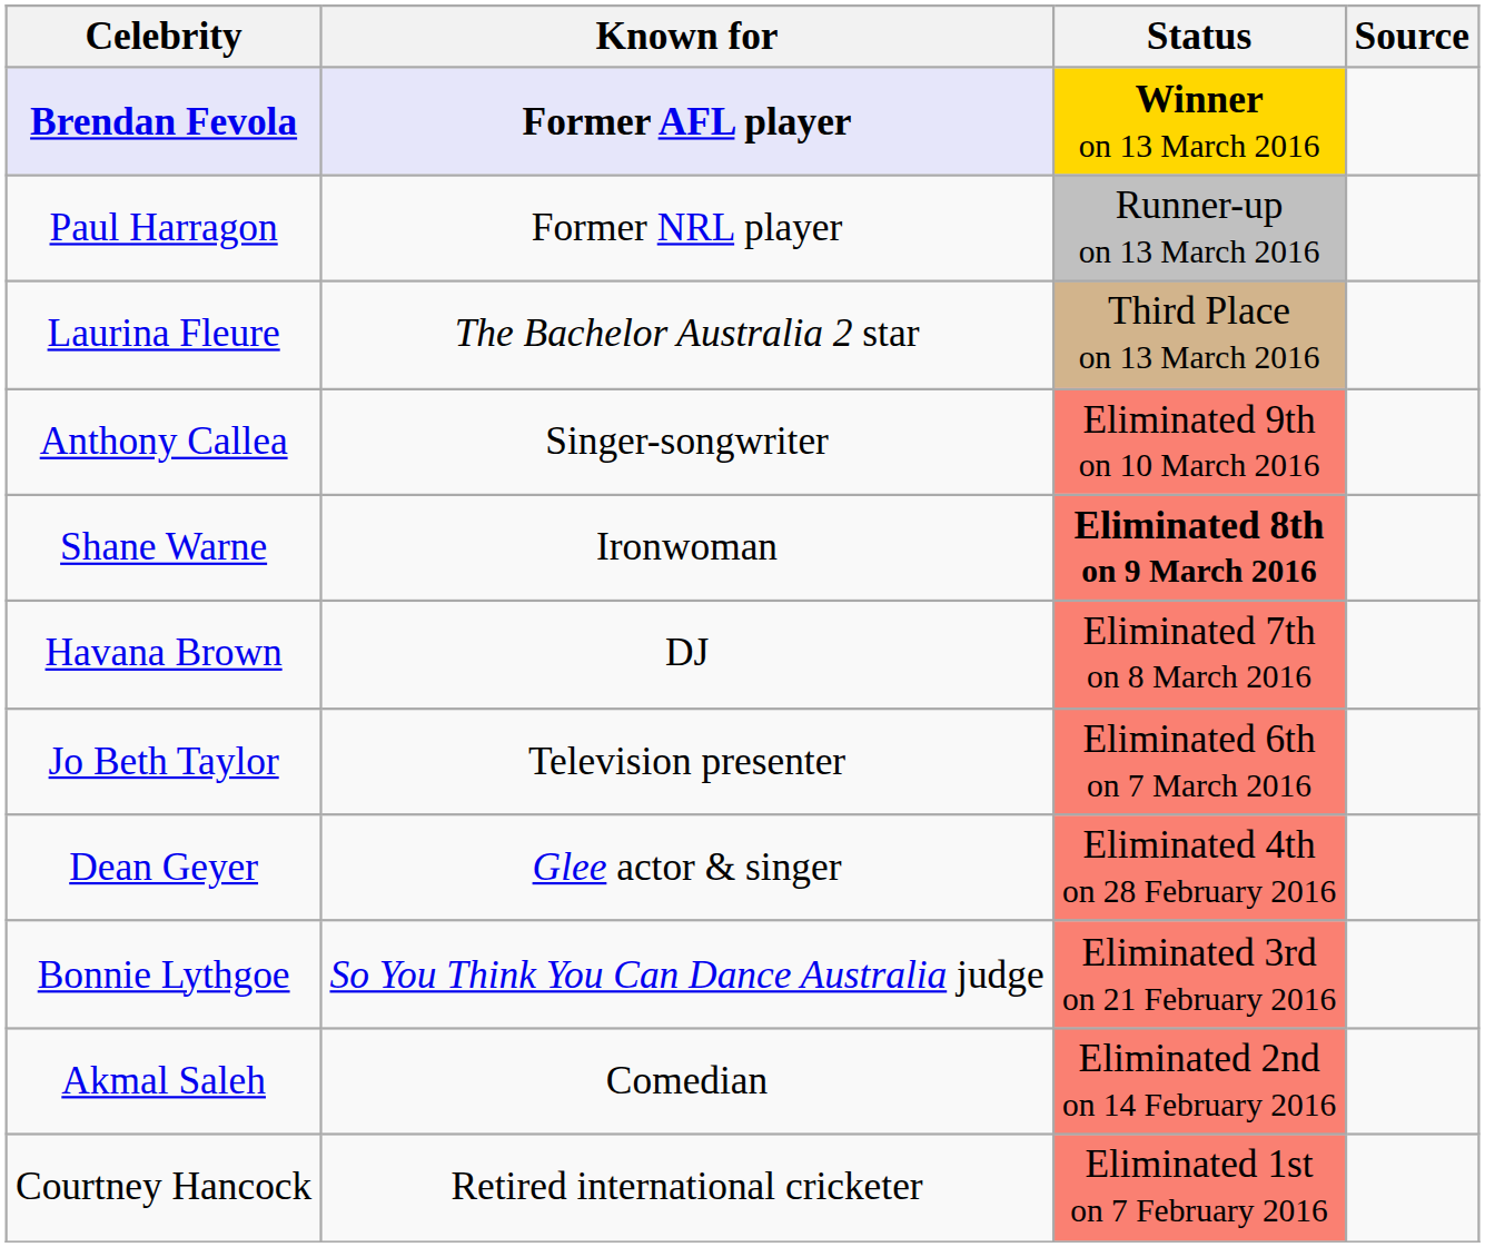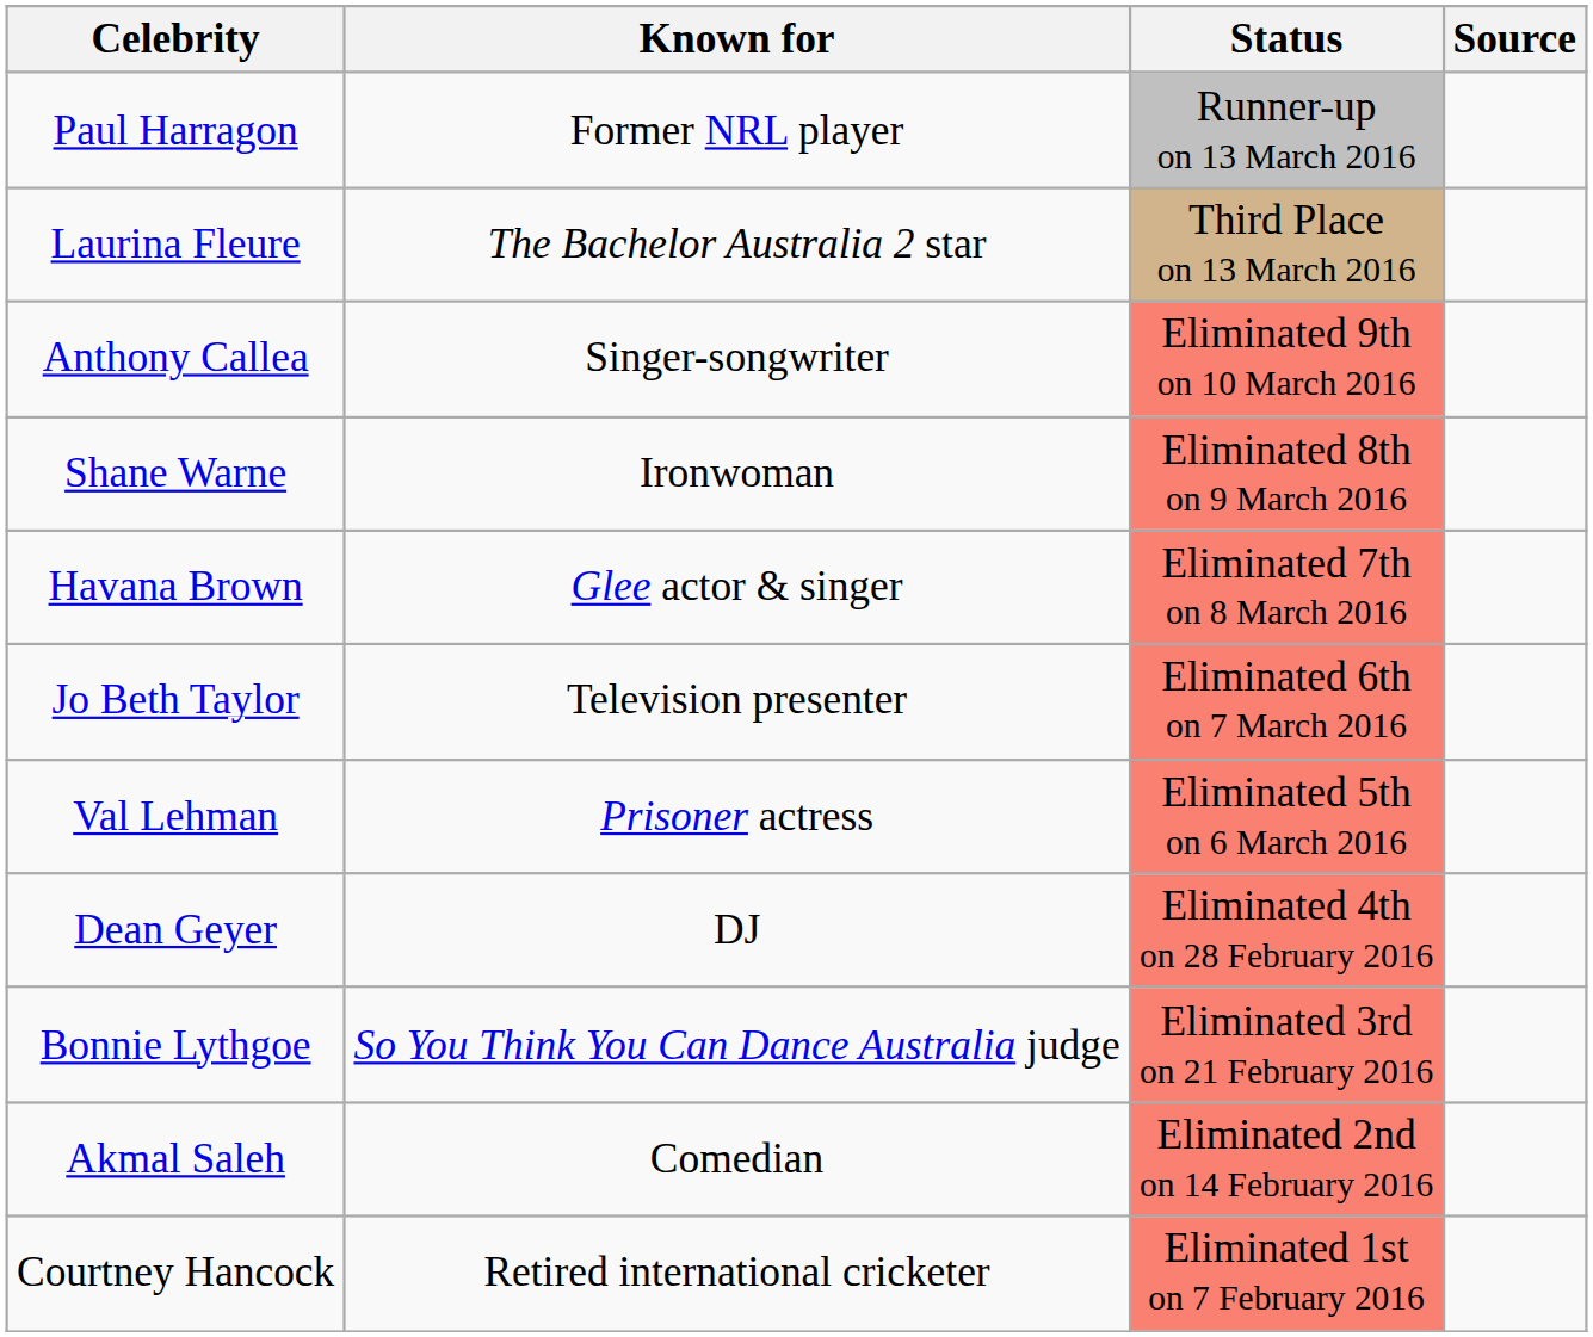 <table class="wikitable" style="margin:auto; text-align:center;">
 <tr>
 <th scope="col">Celebrity</th>
 <th scope="col">Known for</th>
 <th scope="col">Status</th>
 <th scops="col">Source</th>
-</tr>
-<tr>
-<td bgcolor=lavender><strong><a href='#'>Brendan Fevola</a></strong></td>
-<td bgcolor=lavender><strong>Former <a href='#'>AFL</a> player</strong></td>
-<td bgcolor=gold><strong>Winner</strong><br><small>on 13 March 2016</small></td>
-<td></td>
 </tr>
 <tr>
 <td><a href='#'>Paul Harragon</a></td>
 <td>Former <a href='#'>NRL</a> player</td>
 <td bgcolor=silver>Runner-up<br><small>on 13 March 2016</small></td>
 <td></td>
 </tr>
 <tr>
 <td><a href='#'>Laurina Fleure</a></td>
 <td><em>The Bachelor Australia 2</em> star</td>
 <td style=background:tan>Third Place<br><small>on 13 March 2016</small></td>
 <td></td>
 </tr>
 <tr>
 <td><a href='#'>Anthony Callea</a></td>
 <td>Singer-songwriter</td>
 <td style=background:salmon>Eliminated 9th<br><small>on 10 March 2016</small></td>
 <td></td>
 </tr>
 <tr>
 <td><a href='#'>Shane Warne</a></td>
 <td>Ironwoman</td>
-<td style=background:salmon><strong>Eliminated 8th<br><small>on 9 March 2016</small></strong></td>
+<td style=background:salmon>Eliminated 8th<br><small>on 9 March 2016</small></td>
 <td></td>
 </tr>
 <tr>
 <td><a href='#'>Havana Brown</a></td>
-<td>DJ</td>
+<td><em><a href='#'>Glee</a></em> actor & singer</td>
 <td style=background:salmon>Eliminated 7th<br><small>on 8 March 2016</small></td>
 <td></td>
 </tr>
 <tr>
 <td><a href='#'>Jo Beth Taylor</a></td>
 <td>Television presenter</td>
 <td style=background:salmon>Eliminated 6th<br><small>on 7 March 2016</small></td>
 <td></td>
 </tr>
 <tr>
+<td><a href='#'>Val Lehman</a></td>
+<td><em><a href='#'>Prisoner</a></em> actress</td>
+<td style=background:salmon>Eliminated 5th<br><small>on 6 March 2016</small></td>
+<td></td>
+</tr>
+<tr>
 <td><a href='#'>Dean Geyer</a></td>
-<td><em><a href='#'>Glee</a></em> actor & singer</td>
+<td>DJ</td>
 <td style=background:salmon>Eliminated 4th<br><small>on 28 February 2016</small></td>
 <td></td>
 </tr>
 <tr>
 <td><a href='#'>Bonnie Lythgoe</a></td>
 <td><em><a href='#'>So You Think You Can Dance Australia</a></em> judge</td>
 <td style=background:salmon>Eliminated 3rd<br><small>on 21 February 2016</small></td>
 <td></td>
 </tr>
 <tr>
 <td><a href='#'>Akmal Saleh</a></td>
 <td>Comedian</td>
 <td style=background:salmon>Eliminated 2nd<br><small>on 14 February 2016</small></td>
 <td></td>
 </tr>
 <tr>
 <td>Courtney Hancock</td>
 <td>Retired international cricketer</td>
 <td style=background:salmon>Eliminated 1st<br><small>on 7 February 2016</small></td>
 <td></td>
 </tr>
 <tr>
 </tr>
 </table>
